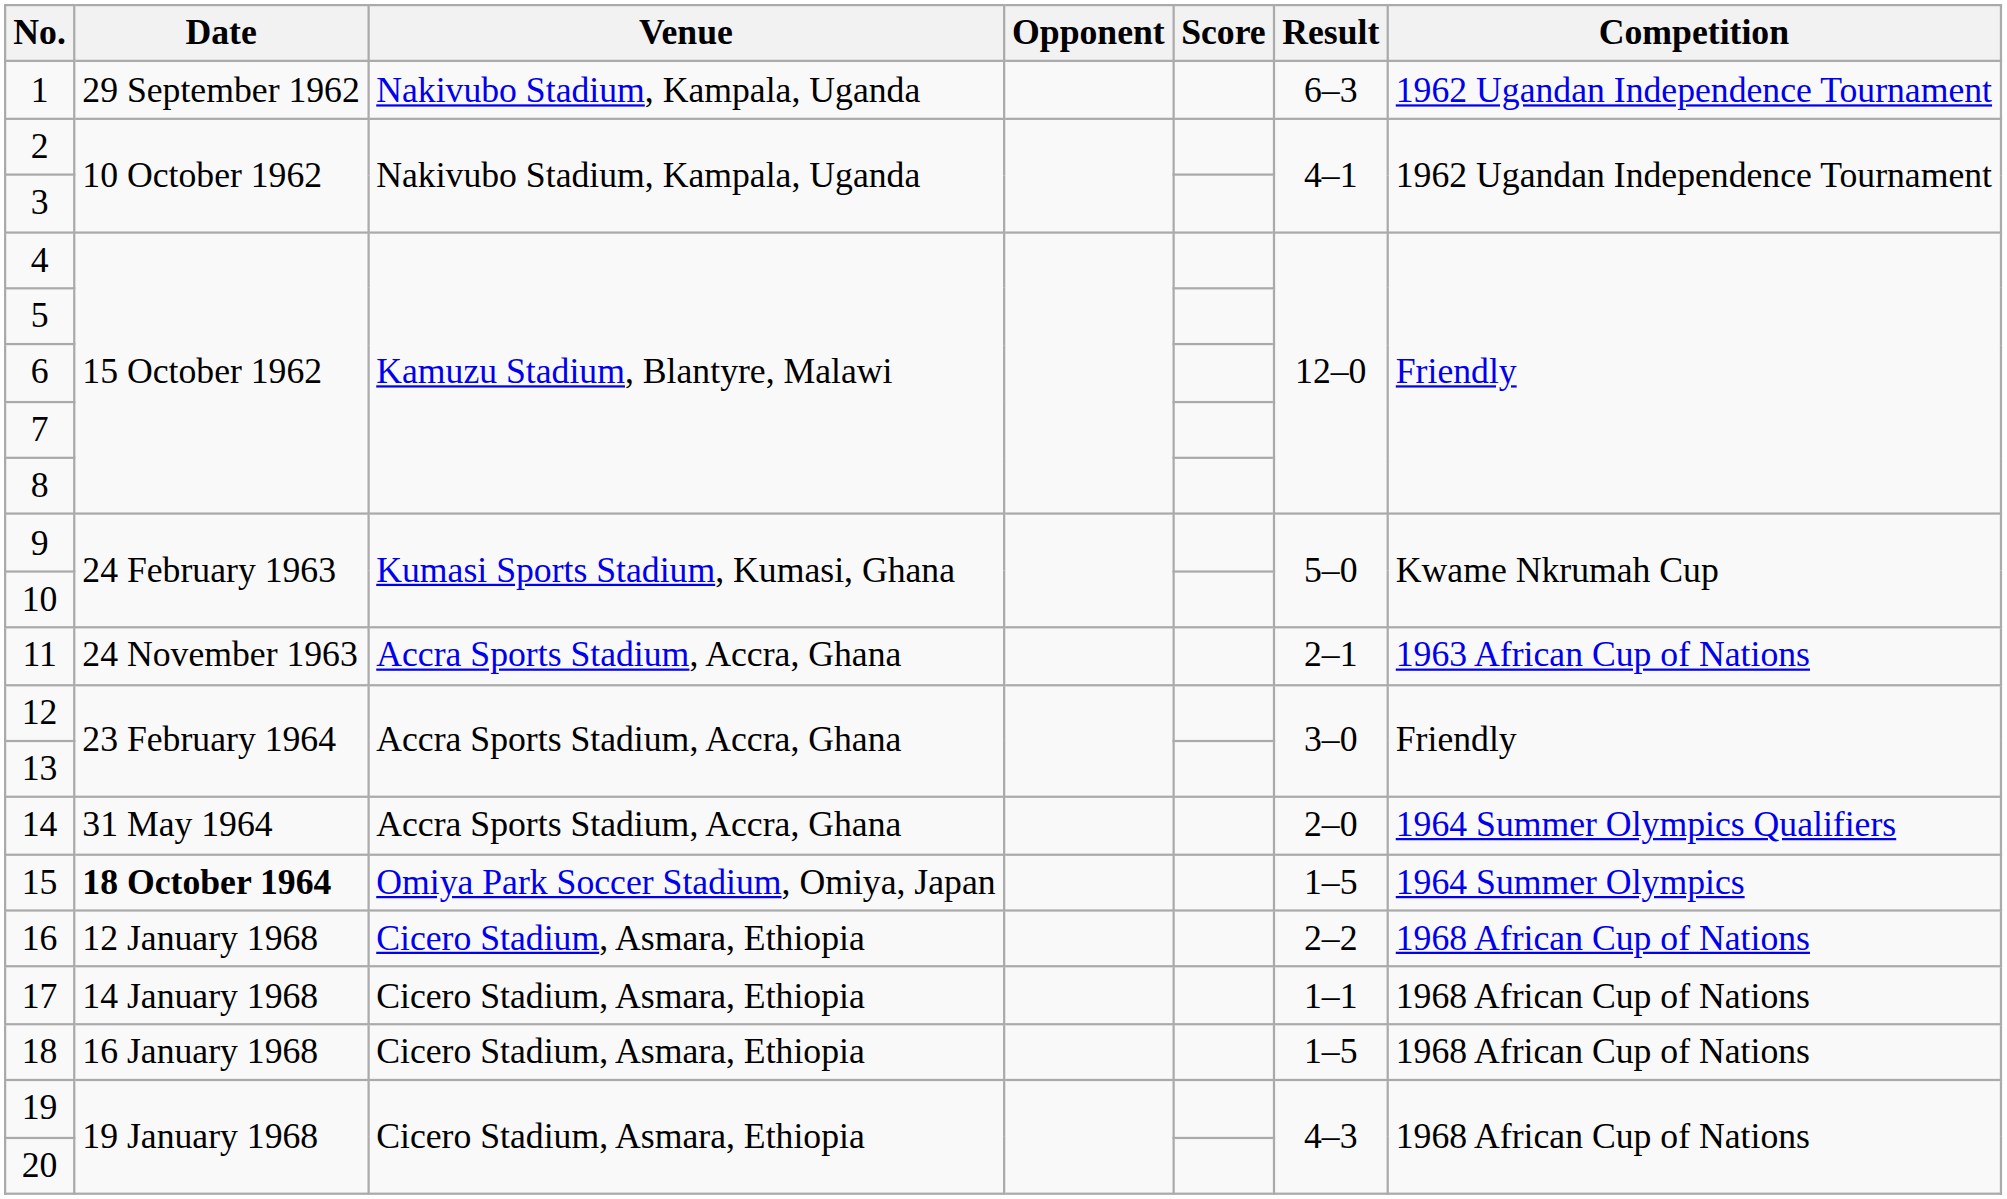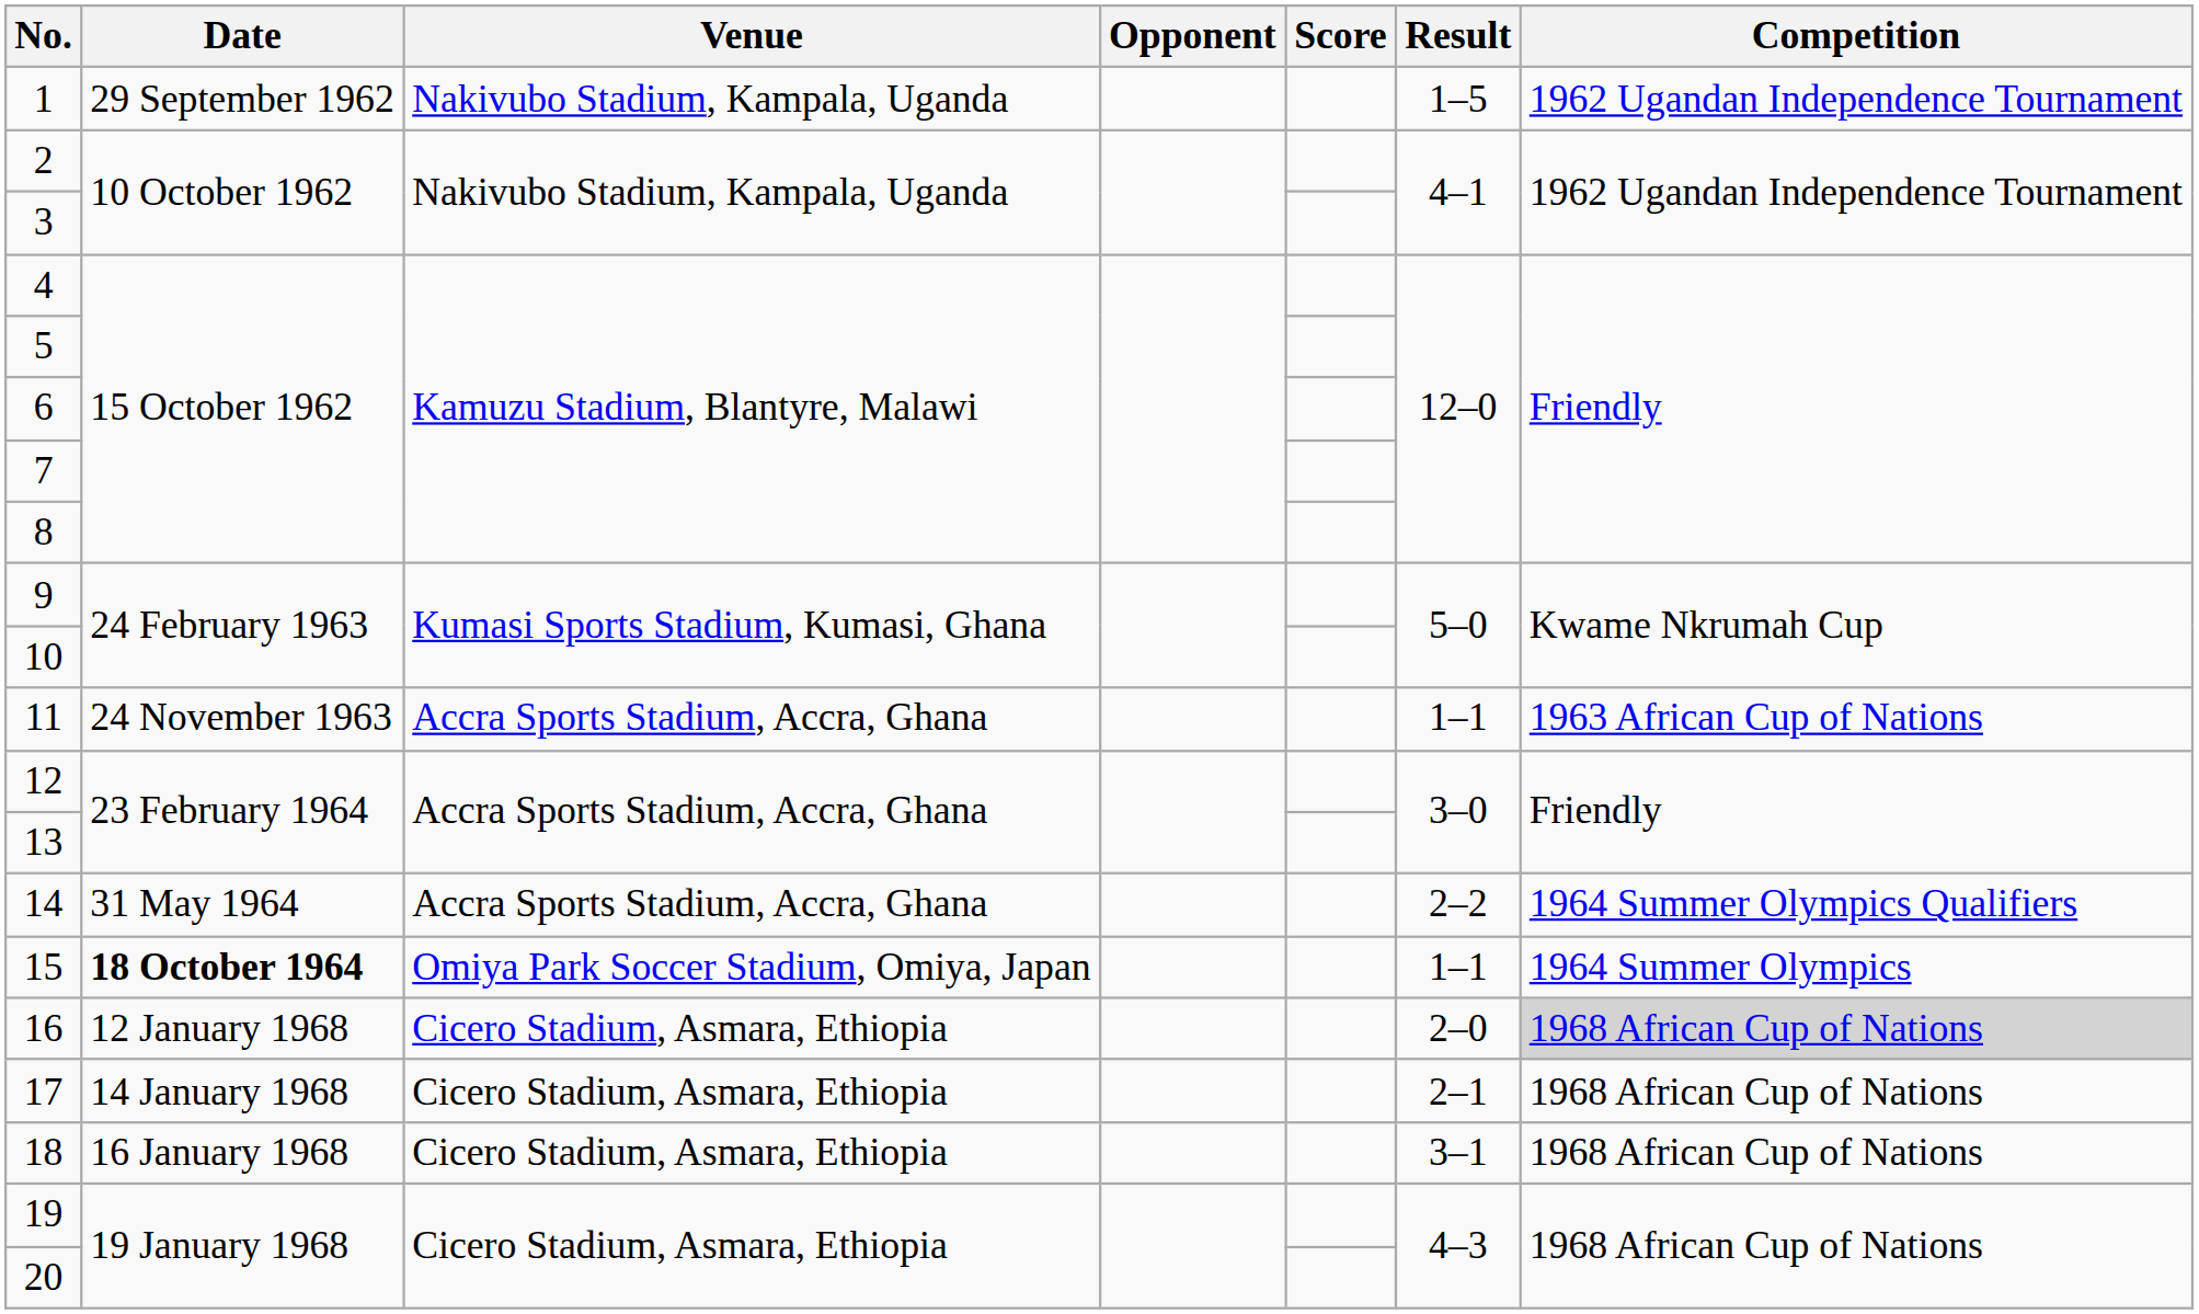 <table class="wikitable sortable">
 <tr>
 <th scope="col">No.</th>
 <th scope="col">Date</th>
 <th scope="col">Venue</th>
 <th scope="col">Opponent</th>
 <th scope="col">Score</th>
 <th scope="col">Result</th>
 <th scope="col">Competition</th>
 </tr>
 <tr>
 <td style="text-align:center">1</td>
 <td>29 September 1962</td>
 <td><a href='#'>Nakivubo Stadium</a>, Kampala, Uganda</td>
 <td></td>
 <td></td>
-<td style="text-align:center">6–3</td>
+<td style="text-align:center">1–5</td>
 <td><a href='#'>1962 Ugandan Independence Tournament</a></td>
 </tr>
 <tr>
 <td style="text-align:center">2</td>
 <td rowspan="2">10 October 1962</td>
 <td rowspan="2">Nakivubo Stadium, Kampala, Uganda</td>
 <td rowspan="2"></td>
 <td></td>
 <td rowspan="2" style="text-align:center">4–1</td>
 <td rowspan="2">1962 Ugandan Independence Tournament</td>
 </tr>
 <tr>
 <td style="text-align:center">3</td>
 <td></td>
 </tr>
 <tr>
 <td style="text-align:center">4</td>
 <td rowspan="5">15 October 1962</td>
 <td rowspan="5"><a href='#'>Kamuzu Stadium</a>, Blantyre, Malawi</td>
 <td rowspan="5"></td>
 <td></td>
 <td rowspan="5" style="text-align:center">12–0</td>
 <td rowspan="5"><a href='#'>Friendly</a></td>
 </tr>
 <tr>
 <td style="text-align:center">5</td>
 <td></td>
 </tr>
 <tr>
 <td style="text-align:center">6</td>
 <td></td>
 </tr>
 <tr>
 <td style="text-align:center">7</td>
 <td></td>
 </tr>
 <tr>
 <td style="text-align:center">8</td>
 <td></td>
 </tr>
 <tr>
 <td style="text-align:center">9</td>
 <td rowspan="2">24 February 1963</td>
 <td rowspan="2"><a href='#'>Kumasi Sports Stadium</a>, Kumasi, Ghana</td>
 <td rowspan="2"></td>
 <td></td>
 <td rowspan="2" style="text-align:center">5–0</td>
 <td rowspan="2">Kwame Nkrumah Cup</td>
 </tr>
 <tr>
 <td style="text-align:center">10</td>
 <td></td>
 </tr>
 <tr>
 <td style="text-align:center">11</td>
 <td>24 November 1963</td>
 <td><a href='#'>Accra Sports Stadium</a>, Accra, Ghana</td>
 <td></td>
 <td></td>
-<td style="text-align:center">2–1</td>
+<td style="text-align:center">1–1</td>
 <td><a href='#'>1963 African Cup of Nations</a></td>
 </tr>
 <tr>
 <td style="text-align:center">12</td>
 <td rowspan="2">23 February 1964</td>
 <td rowspan="2">Accra Sports Stadium, Accra, Ghana</td>
 <td rowspan="2"></td>
 <td></td>
 <td rowspan="2" style="text-align:center">3–0</td>
 <td rowspan="2">Friendly</td>
 </tr>
 <tr>
 <td style="text-align:center">13</td>
 <td></td>
 </tr>
 <tr>
 <td style="text-align:center">14</td>
 <td>31 May 1964</td>
 <td>Accra Sports Stadium, Accra, Ghana</td>
 <td></td>
 <td></td>
-<td style="text-align:center">2–0</td>
+<td style="text-align:center">2–2</td>
 <td><a href='#'>1964 Summer Olympics Qualifiers</a></td>
 </tr>
 <tr>
 <td style="text-align:center">15</td>
 <td><strong>18 October 1964</strong></td>
 <td><a href='#'>Omiya Park Soccer Stadium</a>, Omiya, Japan</td>
 <td></td>
 <td></td>
-<td style="text-align:center">1–5</td>
+<td style="text-align:center">1–1</td>
 <td><a href='#'>1964 Summer Olympics</a></td>
 </tr>
 <tr>
 <td style="text-align:center">16</td>
 <td>12 January 1968</td>
 <td><a href='#'>Cicero Stadium</a>, Asmara, Ethiopia</td>
 <td></td>
 <td></td>
-<td style="text-align:center">2–2</td>
-<td><a href='#'>1968 African Cup of Nations</a></td>
+<td style="text-align:center">2–0</td>
+<td style="background: lightgrey;"><a href='#'>1968 African Cup of Nations</a></td>
 </tr>
 <tr>
 <td style="text-align:center">17</td>
 <td>14 January 1968</td>
 <td>Cicero Stadium, Asmara, Ethiopia</td>
 <td></td>
 <td></td>
-<td style="text-align:center">1–1</td>
+<td style="text-align:center">2–1</td>
 <td>1968 African Cup of Nations</td>
 </tr>
 <tr>
 <td style="text-align:center">18</td>
 <td>16 January 1968</td>
 <td>Cicero Stadium, Asmara, Ethiopia</td>
 <td></td>
 <td></td>
-<td style="text-align:center">1–5</td>
+<td style="text-align:center">3–1</td>
 <td>1968 African Cup of Nations</td>
 </tr>
 <tr>
 <td style="text-align:center">19</td>
 <td rowspan="2">19 January 1968</td>
 <td rowspan="2">Cicero Stadium, Asmara, Ethiopia</td>
 <td rowspan="2"></td>
 <td></td>
 <td rowspan="2" style="text-align:center">4–3</td>
 <td rowspan="2">1968 African Cup of Nations</td>
 </tr>
 <tr>
 <td style="text-align:center">20</td>
 <td></td>
 </tr>
 </table>
